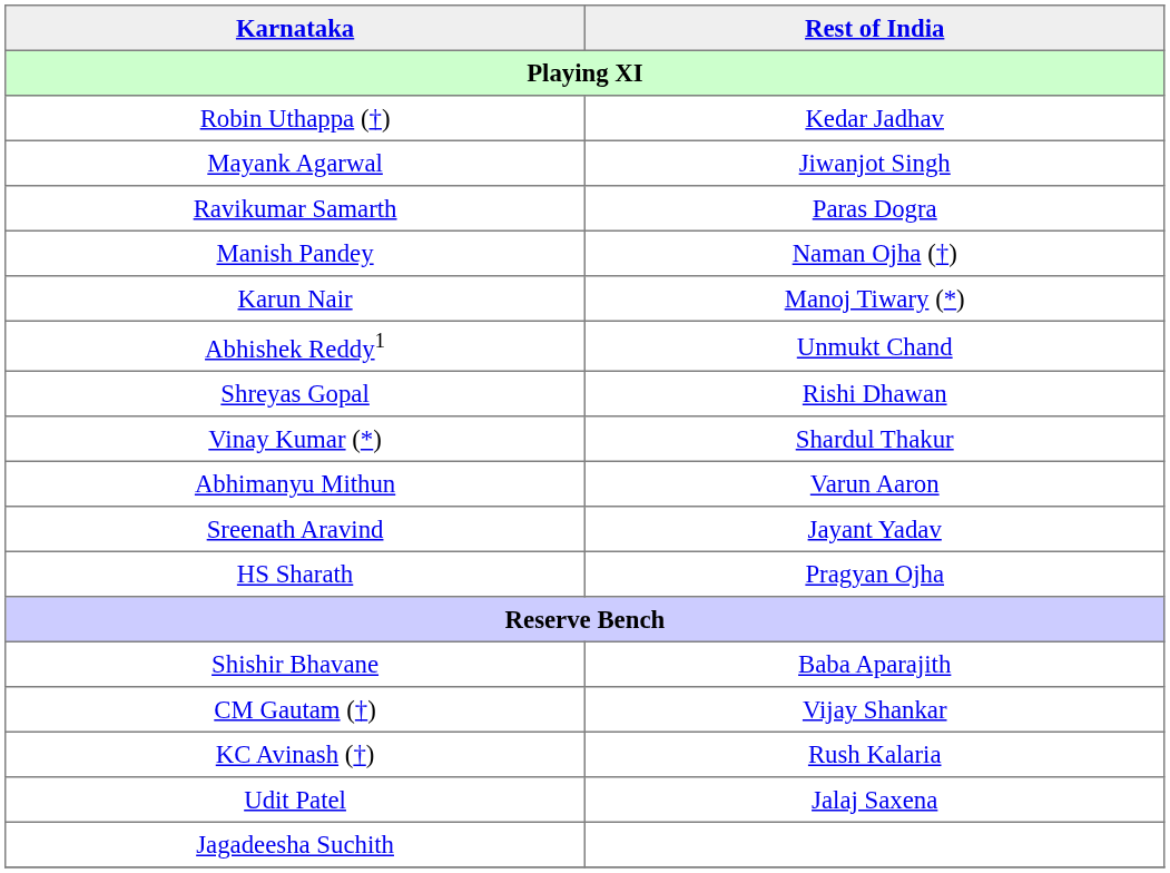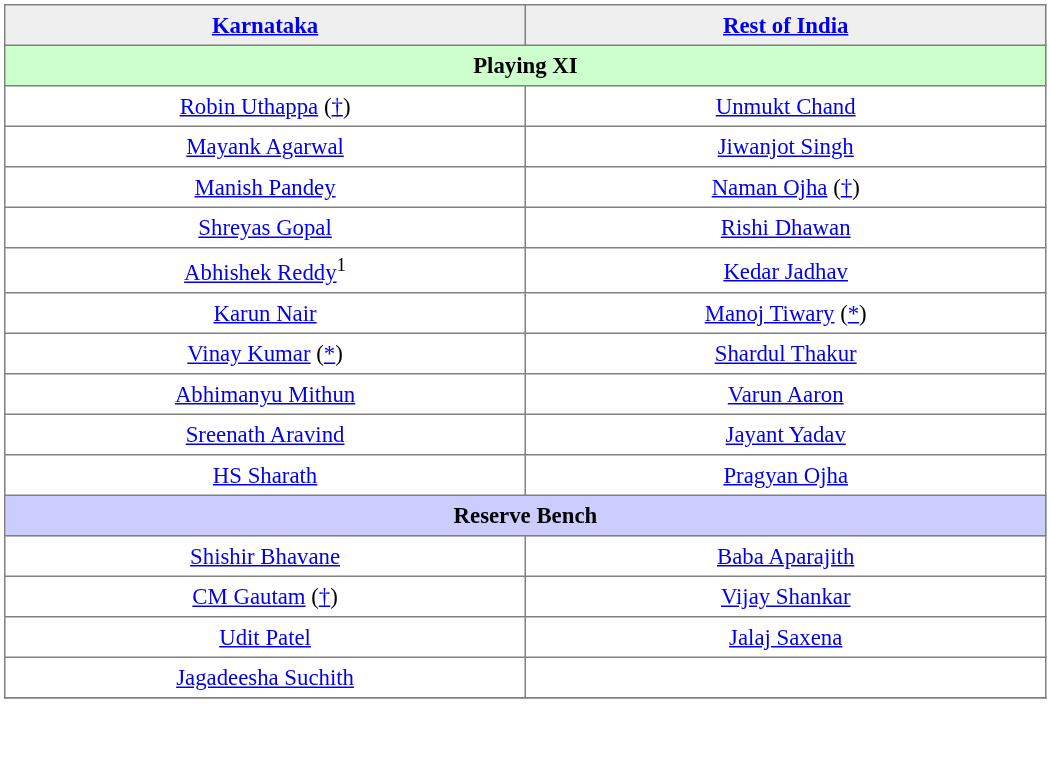 <table border="1" cellpadding="4" cellspacing="0" style="text-align:center; font-size:95%; border-collapse:collapse;" width=55%>
 <tr bgcolor="#efefef">
 <th width="15%"><a href='#'>Karnataka</a></th>
 <th width="15%"><a href='#'>Rest of India</a></th>
 </tr>
 <tr style="background:#cfc;">
 <th colspan=2>Playing XI</th>
 </tr>
 <tr>
 <td><a href='#'>Robin Uthappa</a> (<a href='#'>†</a>)</td>
-<td><a href='#'>Kedar Jadhav</a></td>
+<td><a href='#'>Unmukt Chand</a></td>
 </tr>
 <tr>
 <td><a href='#'>Mayank Agarwal</a></td>
 <td><a href='#'>Jiwanjot Singh</a></td>
 </tr>
 <tr>
-<td><a href='#'>Ravikumar Samarth</a></td>
-<td><a href='#'>Paras Dogra</a></td>
-</tr>
-<tr>
 <td><a href='#'>Manish Pandey</a></td>
 <td><a href='#'>Naman Ojha</a> (<a href='#'>†</a>)</td>
 </tr>
 <tr>
-<td><a href='#'>Karun Nair</a></td>
-<td><a href='#'>Manoj Tiwary</a> (<a href='#'>*</a>)</td>
+<td><a href='#'>Shreyas Gopal</a></td>
+<td><a href='#'>Rishi Dhawan</a></td>
 </tr>
 <tr>
 <td><a href='#'>Abhishek Reddy</a><sup>1</sup></td>
-<td><a href='#'>Unmukt Chand</a></td>
+<td><a href='#'>Kedar Jadhav</a></td>
 </tr>
 <tr>
-<td><a href='#'>Shreyas Gopal</a></td>
-<td><a href='#'>Rishi Dhawan</a></td>
+<td><a href='#'>Karun Nair</a></td>
+<td><a href='#'>Manoj Tiwary</a> (<a href='#'>*</a>)</td>
 </tr>
 <tr>
 <td><a href='#'>Vinay Kumar</a> (<a href='#'>*</a>)</td>
 <td><a href='#'>Shardul Thakur</a></td>
 </tr>
 <tr>
 <td><a href='#'>Abhimanyu Mithun</a></td>
 <td><a href='#'>Varun Aaron</a></td>
 </tr>
 <tr>
 <td><a href='#'>Sreenath Aravind</a></td>
 <td><a href='#'>Jayant Yadav</a></td>
 </tr>
 <tr>
 <td><a href='#'>HS Sharath</a></td>
 <td><a href='#'>Pragyan Ojha</a></td>
 </tr>
 <tr style="background:#ccf;">
 <th colspan=2>Reserve Bench</th>
 </tr>
 <tr>
 <td><a href='#'>Shishir Bhavane</a></td>
 <td><a href='#'>Baba Aparajith</a></td>
 </tr>
 <tr>
 <td><a href='#'>CM Gautam</a> (<a href='#'>†</a>)</td>
 <td><a href='#'>Vijay Shankar</a></td>
 </tr>
 <tr>
-<td><a href='#'>KC Avinash</a> (<a href='#'>†</a>)</td>
-<td><a href='#'>Rush Kalaria</a></td>
-</tr>
-<tr>
 <td><a href='#'>Udit Patel</a></td>
 <td><a href='#'>Jalaj Saxena</a></td>
 </tr>
 <tr>
 <td><a href='#'>Jagadeesha Suchith</a></td>
 <td></td>
 </tr>
 <tr>
 </tr>
 </table>
